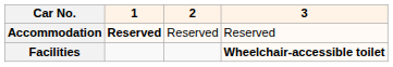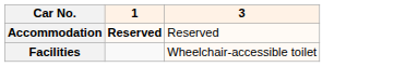 <table class="wikitable">
 <tr>
 <th>Car No.</th>
 <th style="background: #FFF2E6">1</th>
-<th style="background: #FFF2E6">2</th>
 <th style="background: #FFF2E6">3</th>
 </tr>
 <tr>
 <th>Accommodation</th>
 <td style="background: #FFFAF5"><strong>Reserved</strong></td>
 <td style="background: #FFFAF5">Reserved</td>
-<td style="background: #FFFAF5">Reserved</td>
 </tr>
 <tr>
 <th>Facilities</th>
 <td> </td>
-<td> </td>
-<td style="background: #FFFAF5"><strong>Wheelchair-accessible toilet</strong></td>
+<td style="background: #FFFAF5">Wheelchair-accessible toilet</td>
 </tr>
 </table>
